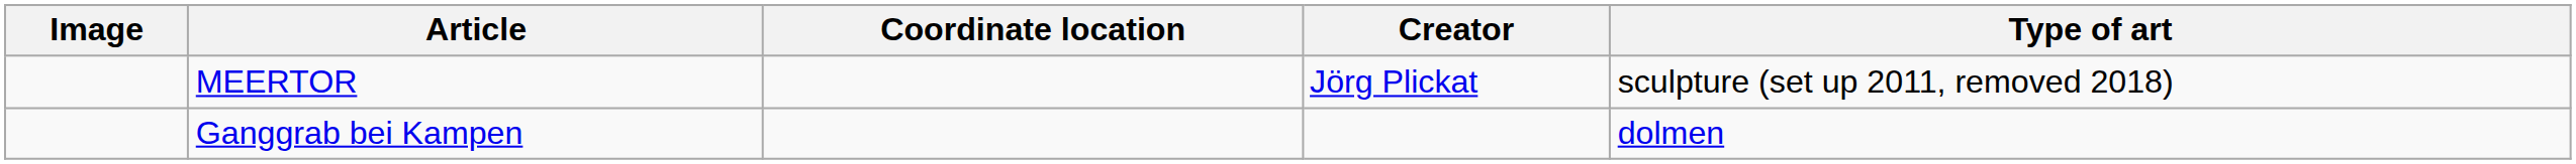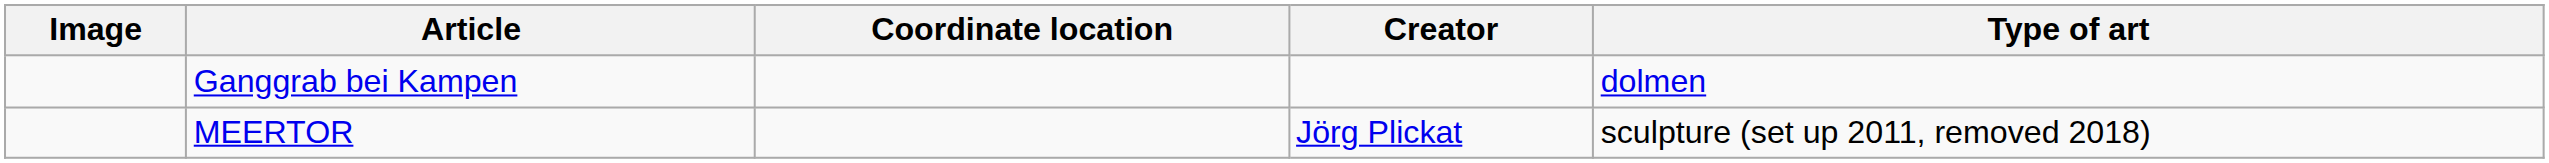 <table class='wikitable sortable' style='width:100%'>
 <tr>
 <th>Image</th>
 <th>Article</th>
 <th>Coordinate location</th>
 <th>Creator</th>
 <th>Type of art</th>
 </tr>
 <tr>
 <td></td>
+<td><a href='#'>Ganggrab bei Kampen</a></td>
+<td></td>
+<td></td>
+<td><a href='#'>dolmen</a></td>
+</tr>
+<tr>
+<td></td>
 <td><a href='#'>MEERTOR</a></td>
 <td></td>
 <td><a href='#'>Jörg Plickat</a></td>
 <td>sculpture (set up 2011, removed 2018)</td>
 </tr>
-<tr>
-<td></td>
-<td><a href='#'>Ganggrab bei Kampen</a></td>
-<td></td>
-<td></td>
-<td><a href='#'>dolmen</a></td>
-</tr>
 </table>
